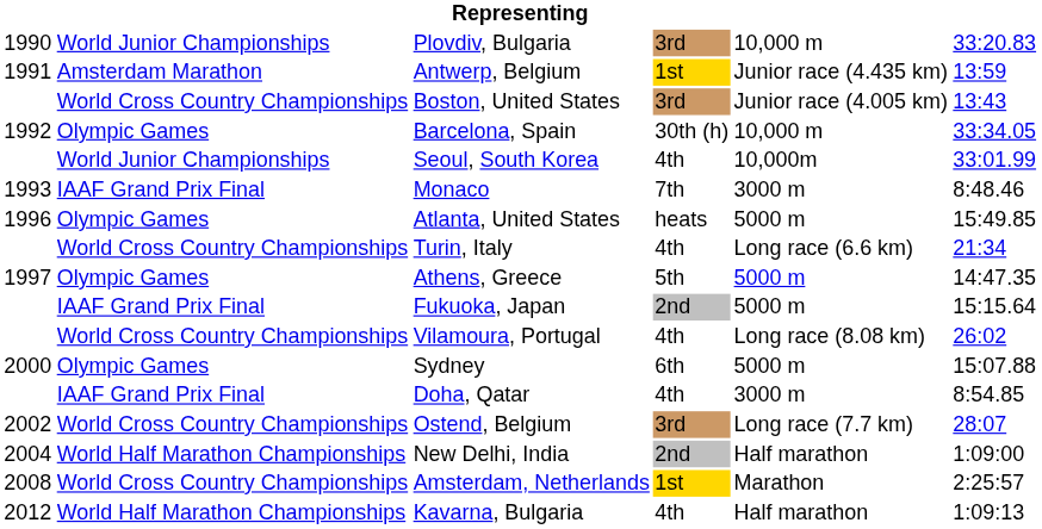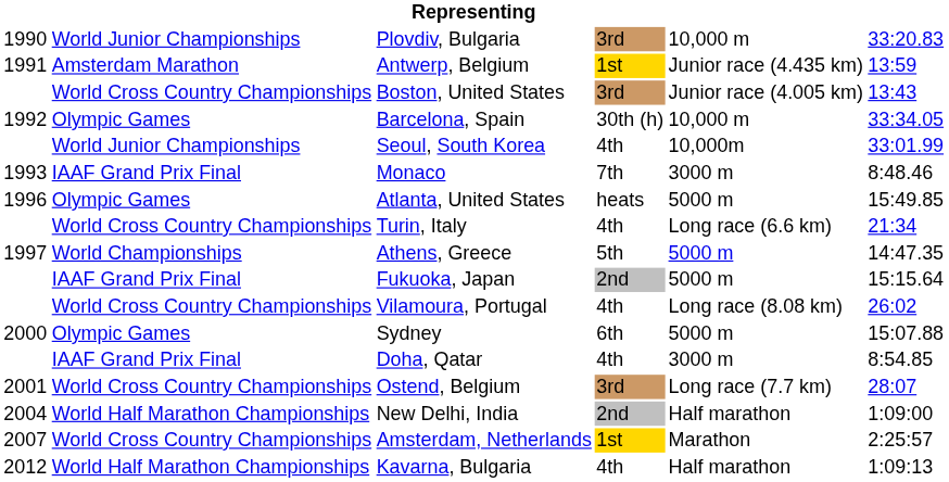 <table>
 <tr>
 <th colspan="6">Representing </th>
 </tr>
 <tr>
 <td>1990</td>
 <td><a href='#'>World Junior Championships</a></td>
 <td><a href='#'>Plovdiv</a>, Bulgaria</td>
 <td bgcolor=cc9966>3rd</td>
 <td>10,000 m</td>
 <td><a href='#'>33:20.83</a></td>
 </tr>
 <tr>
 <td>1991</td>
 <td><a href='#'>Amsterdam Marathon</a></td>
 <td><a href='#'>Antwerp</a>, Belgium</td>
 <td bgcolor=gold>1st</td>
 <td>Junior race (4.435 km)</td>
 <td><a href='#'>13:59</a></td>
 </tr>
 <tr>
 <td rowspan=3>1992</td>
 <td><a href='#'>World Cross Country Championships</a></td>
 <td><a href='#'>Boston</a>, United States</td>
 <td bgcolor=cc9966>3rd</td>
 <td>Junior race (4.005 km)</td>
 <td><a href='#'>13:43</a></td>
 </tr>
 <tr>
 <td><a href='#'>Olympic Games</a></td>
 <td><a href='#'>Barcelona</a>, Spain</td>
 <td>30th (h)</td>
 <td>10,000 m</td>
 <td><a href='#'>33:34.05</a></td>
 </tr>
 <tr>
 <td><a href='#'>World Junior Championships</a></td>
 <td><a href='#'>Seoul</a>, <a href='#'>South Korea</a></td>
 <td>4th</td>
 <td>10,000m</td>
 <td><a href='#'>33:01.99</a></td>
 </tr>
 <tr>
 <td>1993</td>
 <td><a href='#'>IAAF Grand Prix Final</a></td>
 <td><a href='#'>Monaco</a></td>
 <td>7th</td>
 <td>3000 m</td>
 <td>8:48.46</td>
 </tr>
 <tr>
 <td>1996</td>
 <td><a href='#'>Olympic Games</a></td>
 <td><a href='#'>Atlanta</a>, United States</td>
 <td>heats</td>
 <td>5000 m</td>
 <td>15:49.85</td>
 </tr>
 <tr>
 <td rowspan=3>1997</td>
 <td><a href='#'>World Cross Country Championships</a></td>
 <td><a href='#'>Turin</a>, Italy</td>
 <td>4th</td>
 <td>Long race (6.6 km)</td>
 <td><a href='#'>21:34</a></td>
 </tr>
 <tr>
-<td><a href='#'>Olympic Games</a></td>
+<td><a href='#'>World Championships</a></td>
 <td><a href='#'>Athens</a>, Greece</td>
 <td>5th</td>
 <td><a href='#'>5000 m</a></td>
 <td>14:47.35</td>
 </tr>
 <tr>
 <td><a href='#'>IAAF Grand Prix Final</a></td>
 <td><a href='#'>Fukuoka</a>, Japan</td>
 <td bgcolor=silver>2nd</td>
 <td>5000 m</td>
 <td>15:15.64</td>
 </tr>
 <tr>
 <td rowspan=3>2000</td>
 <td><a href='#'>World Cross Country Championships</a></td>
 <td><a href='#'>Vilamoura</a>, Portugal</td>
 <td>4th</td>
 <td>Long race (8.08 km)</td>
 <td><a href='#'>26:02</a></td>
 </tr>
 <tr>
 <td><a href='#'>Olympic Games</a></td>
 <td>Sydney</td>
 <td>6th</td>
 <td>5000 m</td>
 <td>15:07.88</td>
 </tr>
 <tr>
 <td><a href='#'>IAAF Grand Prix Final</a></td>
 <td><a href='#'>Doha</a>, Qatar</td>
 <td>4th</td>
 <td>3000 m</td>
 <td>8:54.85</td>
 </tr>
 <tr>
-<td>2002</td>
+<td>2001</td>
 <td><a href='#'>World Cross Country Championships</a></td>
 <td><a href='#'>Ostend</a>, Belgium</td>
 <td bgcolor=cc9966>3rd</td>
 <td>Long race (7.7 km)</td>
 <td><a href='#'>28:07</a></td>
 </tr>
 <tr>
 <td>2004</td>
 <td><a href='#'>World Half Marathon Championships</a></td>
 <td>New Delhi, India</td>
 <td bgcolor=silver>2nd</td>
 <td>Half marathon</td>
 <td>1:09:00</td>
 </tr>
 <tr>
-<td>2008</td>
+<td>2007</td>
 <td><a href='#'>World Cross Country Championships</a></td>
 <td><a href='#'>Amsterdam, Netherlands</a></td>
 <td bgcolor=gold>1st</td>
 <td>Marathon</td>
 <td>2:25:57</td>
 </tr>
 <tr>
 <td>2012</td>
 <td><a href='#'>World Half Marathon Championships</a></td>
 <td><a href='#'>Kavarna</a>, Bulgaria</td>
 <td>4th</td>
 <td>Half marathon</td>
 <td>1:09:13</td>
 </tr>
 </table>
